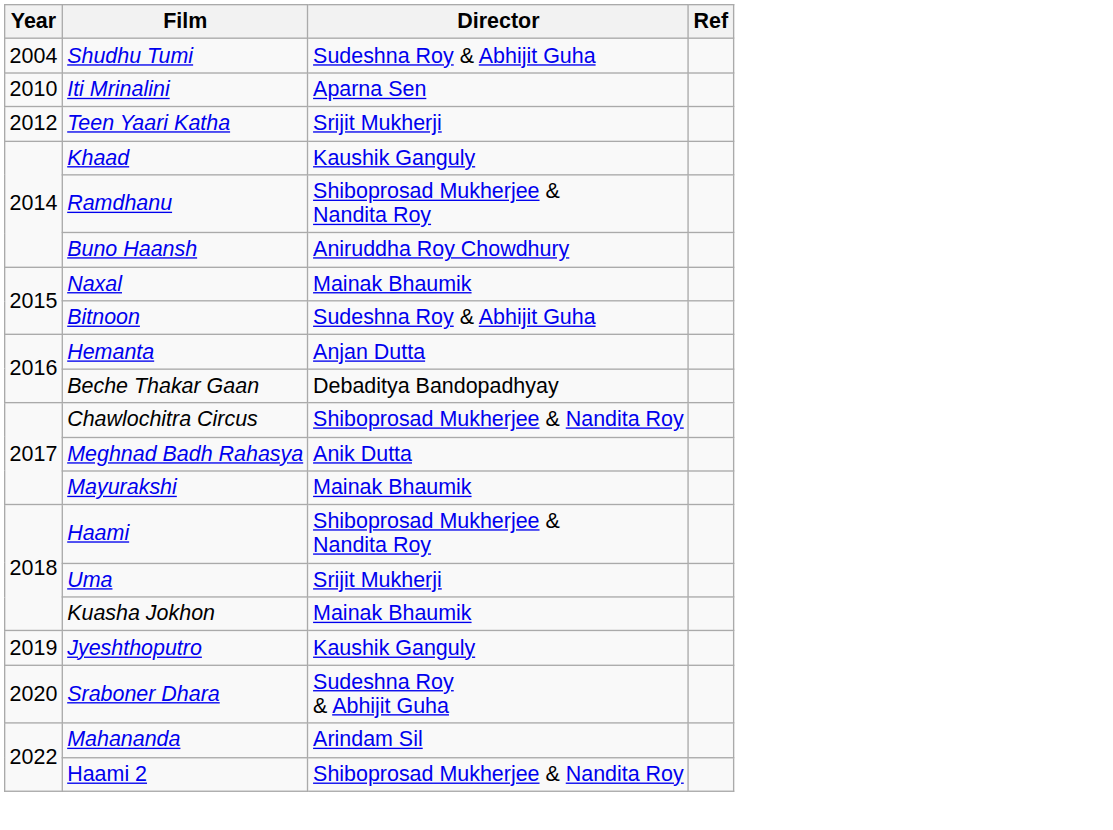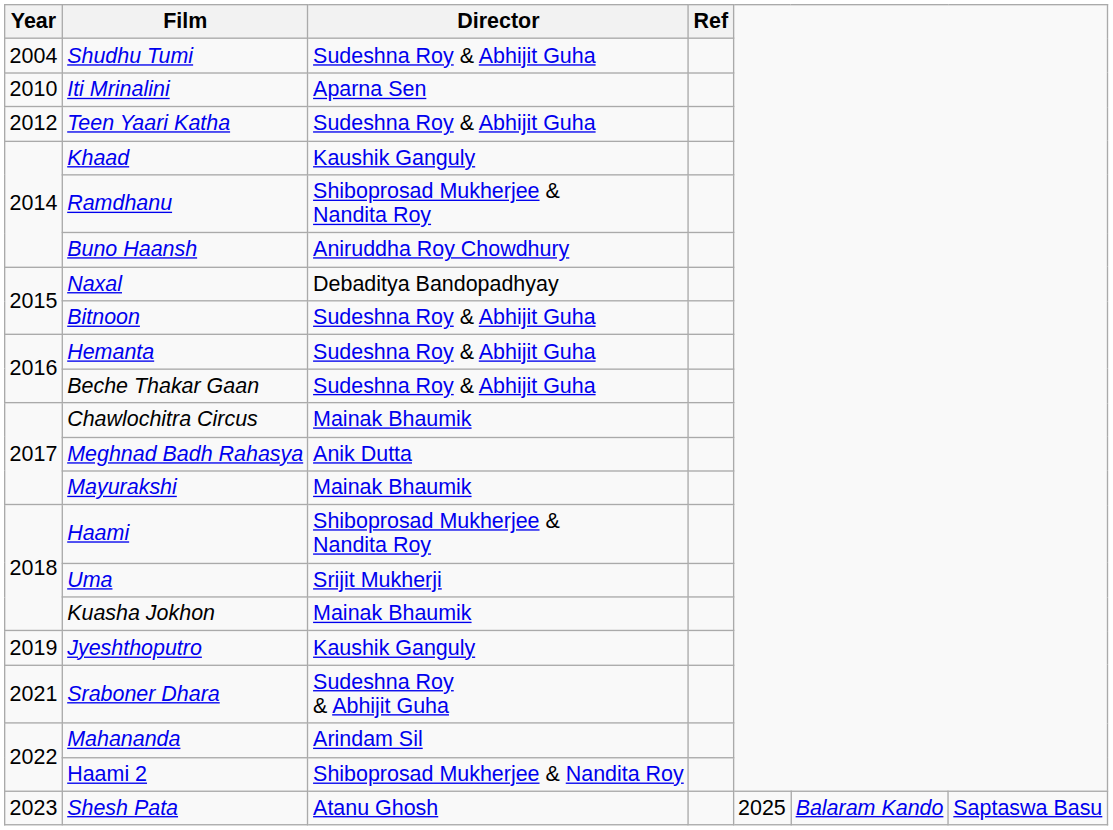 <table class="wikitable sortable">
 <tr>
 <th>Year</th>
 <th>Film</th>
 <th>Director</th>
 <th>Ref</th>
 </tr>
 <tr>
 <td>2004</td>
 <td><em><a href='#'>Shudhu Tumi</a></em></td>
 <td><a href='#'>Sudeshna Roy</a> & <a href='#'>Abhijit Guha</a></td>
 <td></td>
 </tr>
 <tr>
 <td>2010</td>
 <td><em><a href='#'>Iti Mrinalini</a></em></td>
 <td><a href='#'>Aparna Sen</a></td>
 <td></td>
 </tr>
 <tr>
 <td>2012</td>
 <td><em><a href='#'>Teen Yaari Katha</a></em></td>
-<td><a href='#'>Srijit Mukherji</a></td>
+<td><a href='#'>Sudeshna Roy</a> & <a href='#'>Abhijit Guha</a></td>
 <td></td>
 </tr>
 <tr>
 <td rowspan="3">2014</td>
 <td><em><a href='#'>Khaad</a></em></td>
 <td><a href='#'>Kaushik Ganguly</a></td>
 <td></td>
 </tr>
 <tr>
 <td><em><a href='#'>Ramdhanu</a></em></td>
 <td><a href='#'>Shiboprosad Mukherjee</a> &<br><a href='#'>Nandita Roy</a></td>
 <td></td>
 </tr>
 <tr>
 <td><em><a href='#'>Buno Haansh</a></em></td>
 <td><a href='#'>Aniruddha Roy Chowdhury</a></td>
 <td></td>
 </tr>
 <tr>
 <td rowspan="2">2015</td>
 <td><em><a href='#'>Naxal</a></em></td>
-<td><a href='#'>Mainak Bhaumik</a></td>
+<td>Debaditya Bandopadhyay</td>
 <td></td>
 </tr>
 <tr>
 <td><em><a href='#'>Bitnoon</a></em></td>
 <td><a href='#'>Sudeshna Roy</a> & <a href='#'>Abhijit Guha</a></td>
 <td></td>
 </tr>
 <tr>
 <td rowspan="2">2016</td>
 <td><a href='#'><em>Hemanta</em></a></td>
-<td><a href='#'>Anjan Dutta</a></td>
+<td><a href='#'>Sudeshna Roy</a> & <a href='#'>Abhijit Guha</a></td>
 <td></td>
 </tr>
 <tr>
 <td><em>Beche Thakar Gaan</em></td>
-<td>Debaditya Bandopadhyay</td>
+<td><a href='#'>Sudeshna Roy</a> & <a href='#'>Abhijit Guha</a></td>
 <td></td>
 </tr>
 <tr>
 <td rowspan="3">2017</td>
 <td><em>Chawlochitra Circus</em></td>
-<td><a href='#'>Shiboprosad Mukherjee</a> & <a href='#'>Nandita Roy</a></td>
+<td><a href='#'>Mainak Bhaumik</a></td>
 <td></td>
 </tr>
 <tr>
 <td><em><a href='#'>Meghnad Badh Rahasya</a></em></td>
 <td><a href='#'>Anik Dutta</a></td>
 <td></td>
 </tr>
 <tr>
 <td><em><a href='#'>Mayurakshi</a></em></td>
 <td><a href='#'>Mainak Bhaumik</a></td>
 <td></td>
 </tr>
 <tr>
 <td rowspan="3">2018</td>
 <td><em><a href='#'>Haami</a></em></td>
 <td><a href='#'>Shiboprosad Mukherjee</a> &<br><a href='#'>Nandita Roy</a></td>
 <td></td>
 </tr>
 <tr>
 <td><em><a href='#'>Uma</a></em></td>
 <td><a href='#'>Srijit Mukherji</a></td>
 <td></td>
 </tr>
 <tr>
 <td><em>Kuasha Jokhon</em></td>
 <td><a href='#'>Mainak Bhaumik</a></td>
 <td></td>
 </tr>
 <tr>
 <td>2019</td>
 <td><em><a href='#'>Jyeshthoputro</a></em></td>
 <td><a href='#'>Kaushik Ganguly</a></td>
 <td></td>
 </tr>
 <tr>
-<td>2020</td>
+<td>2021</td>
 <td><em><a href='#'>Sraboner Dhara</a></em></td>
 <td><a href='#'>Sudeshna Roy</a><br>& <a href='#'>Abhijit Guha</a></td>
 <td></td>
 </tr>
 <tr>
 <td rowspan="2">2022</td>
 <td><em><a href='#'>Mahananda</a></em></td>
 <td><a href='#'>Arindam Sil</a></td>
 <td></td>
 </tr>
 <tr>
 <td><a href='#'>Haami 2</a></td>
 <td><a href='#'>Shiboprosad Mukherjee</a> & <a href='#'>Nandita Roy</a></td>
 <td></td>
 </tr>
+<tr>
+<td>2023</td>
+<td><em><a href='#'>Shesh Pata</a></em></td>
+<td><a href='#'>Atanu Ghosh</a></td>
+<td></td>
+<td>2025</td>
+<td><em><a href='#'>Balaram Kando</a></em></td>
+<td><a href='#'>Saptaswa Basu</a></td>
+</tr>
 </table>
